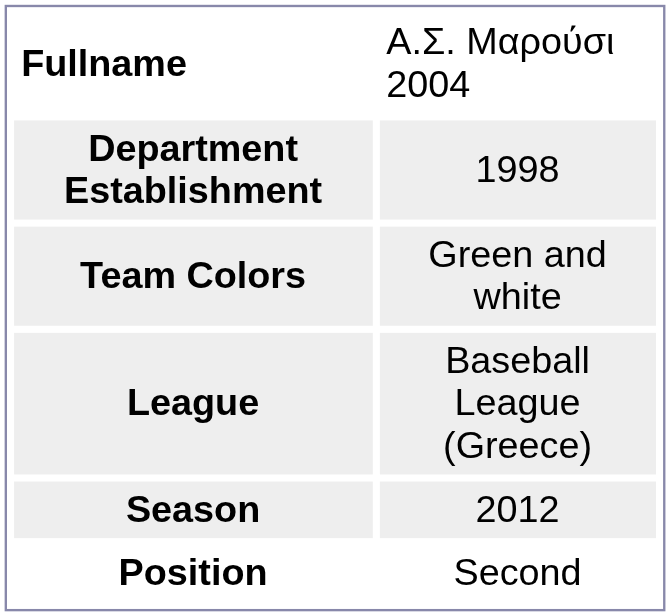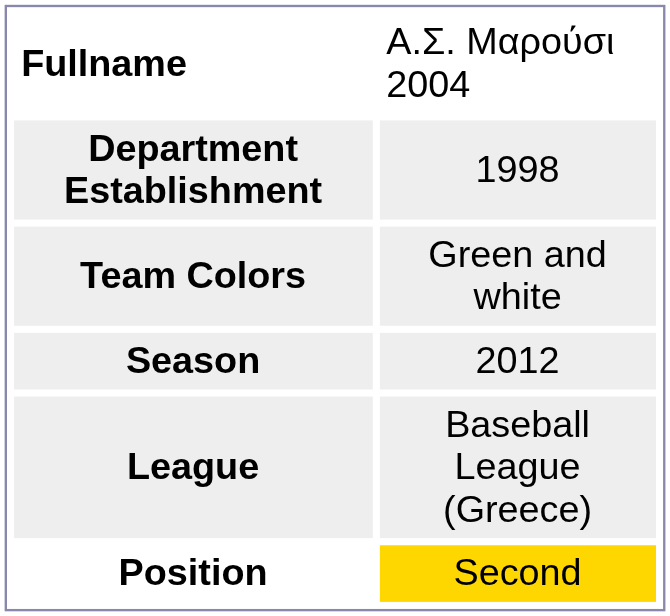 <table style="margin:5px; border:1px solid #8888AA;" align=right cellpadding=3 cellspacing=3 width=280>
 <tr>
 <td><strong>Fullname</strong></td>
 <td>Α.Σ. Μαρούσι 2004</td>
 </tr>
 <tr align="center" bgcolor="#eeeeee">
 <td><strong>Department Establishment</strong></td>
 <td>1998</td>
 </tr>
 <tr align="center" bgcolor="#eeeeee">
 <td><strong>Team Colors</strong></td>
 <td>Green and white</td>
 </tr>
 <tr align="center" bgcolor="#eeeeee">
+<td><strong>Season</strong></td>
+<td>2012</td>
+</tr>
+<tr align="center" bgcolor="#eeeeee">
 <td><strong>League</strong></td>
 <td>Baseball League (Greece)</td>
 </tr>
-<tr align="center" bgcolor="#eeeeee">
-<td><strong>Season</strong></td>
-<td>2012</td>
-</tr>
 <tr align="center">
 <td><strong>Position</strong></td>
-<td>Second</td>
+<td style="background: gold;">Second</td>
 </tr>
 </table>
